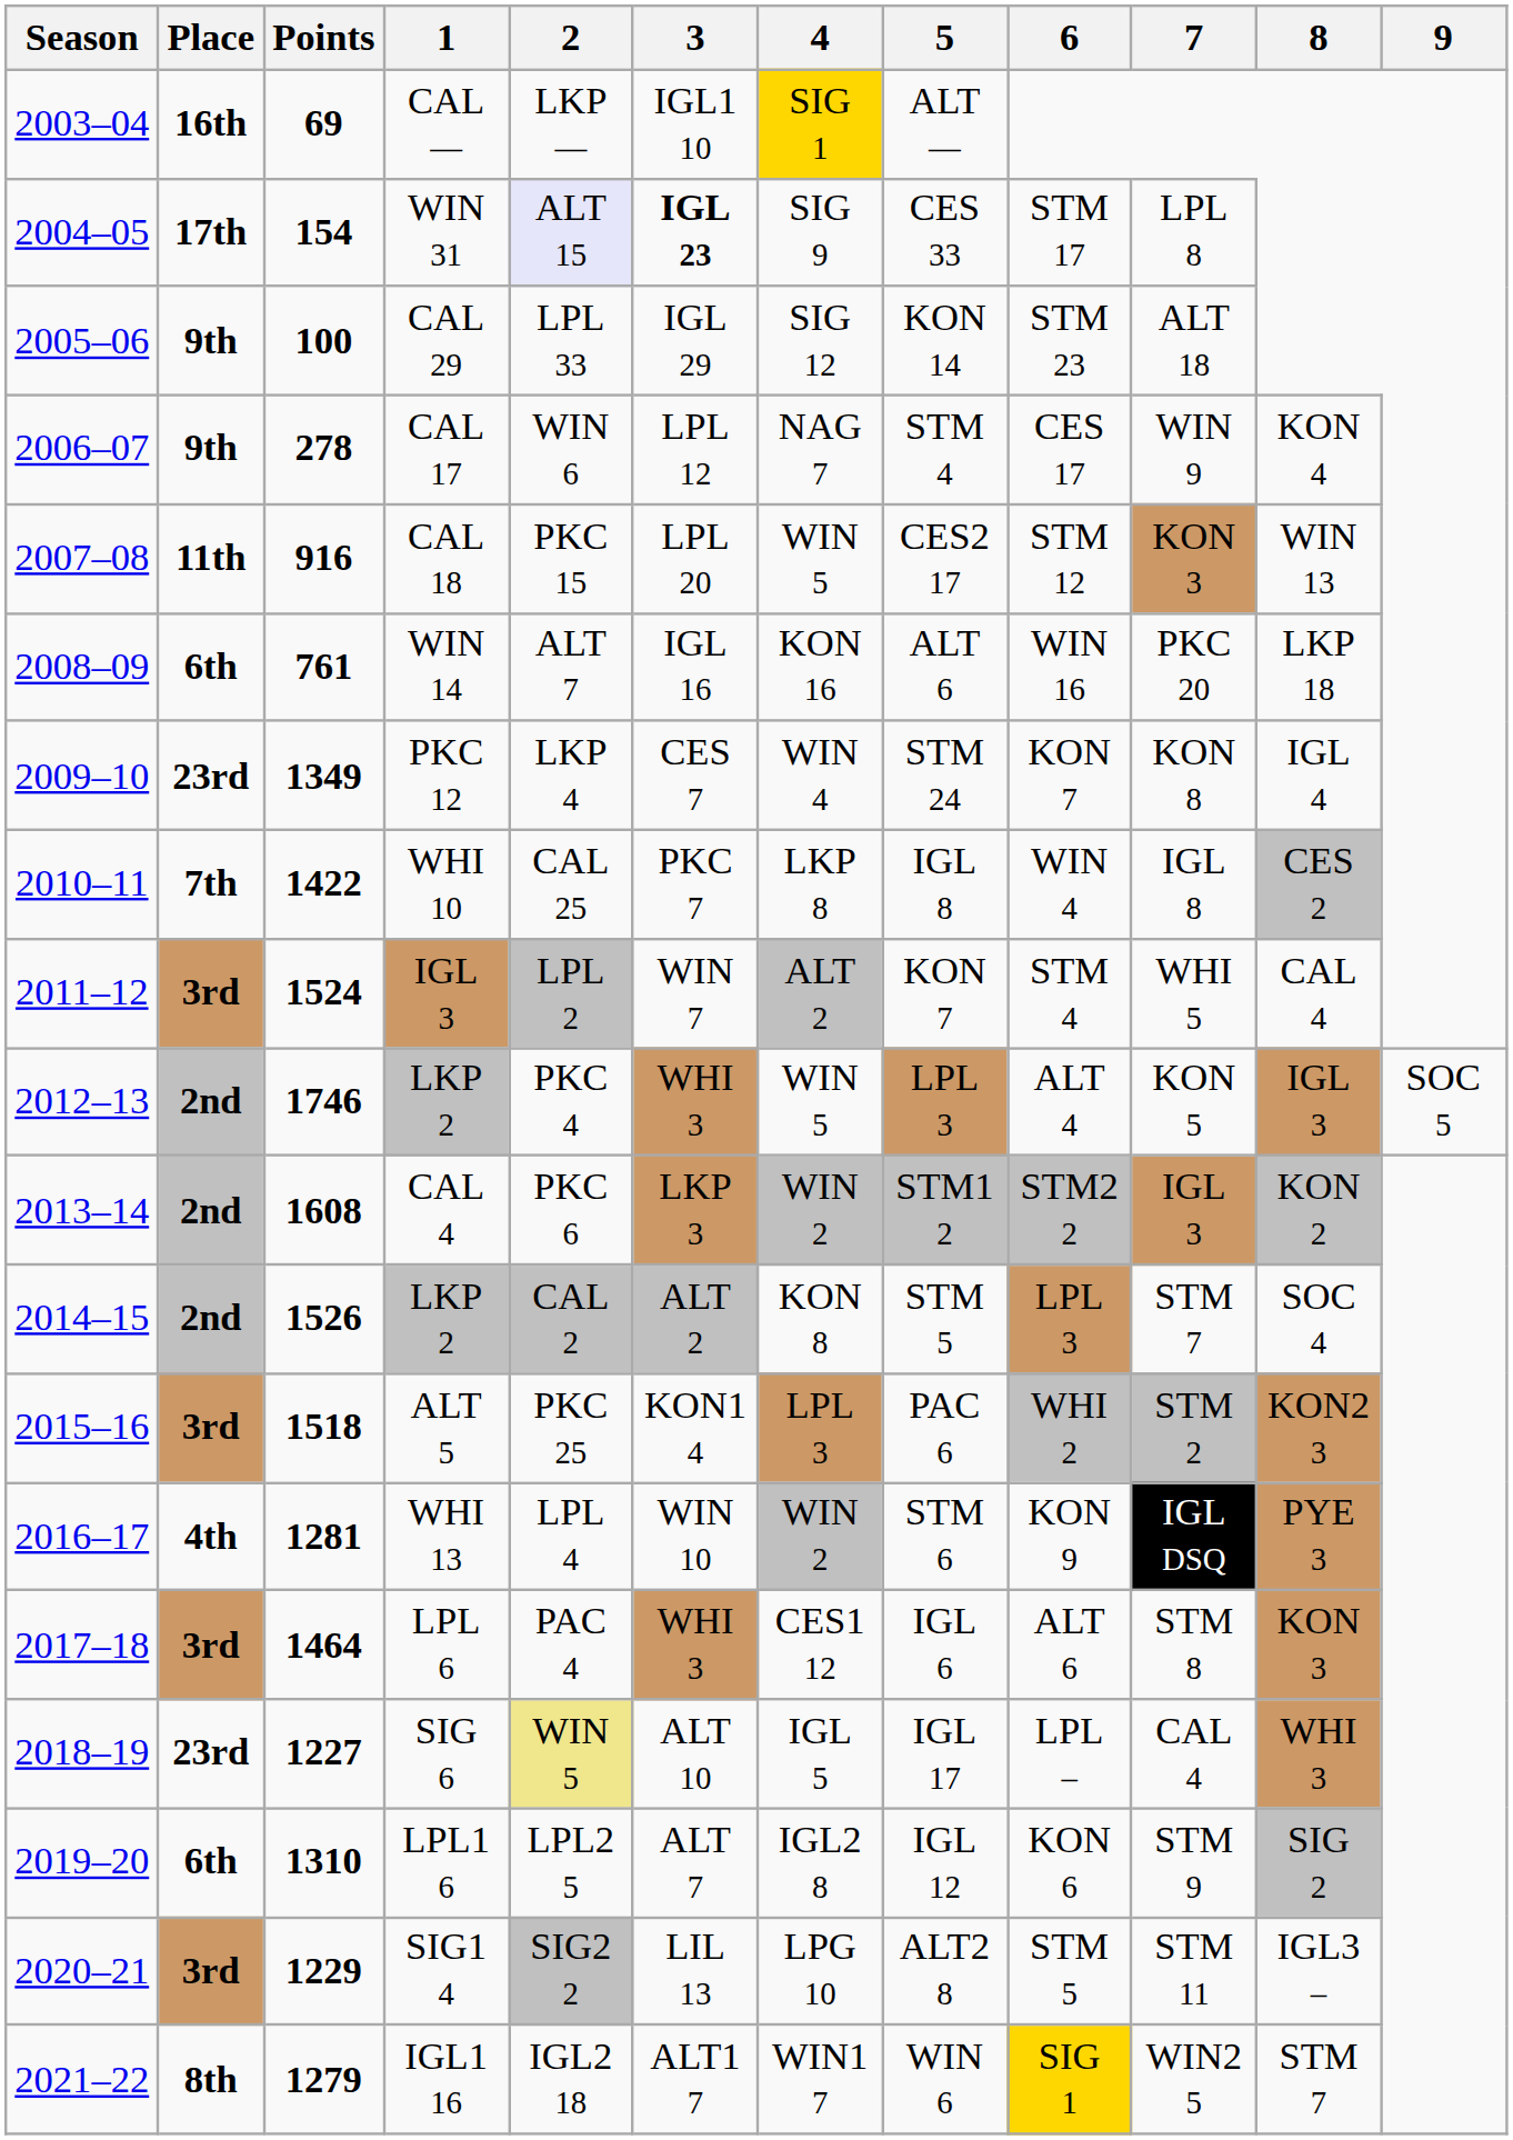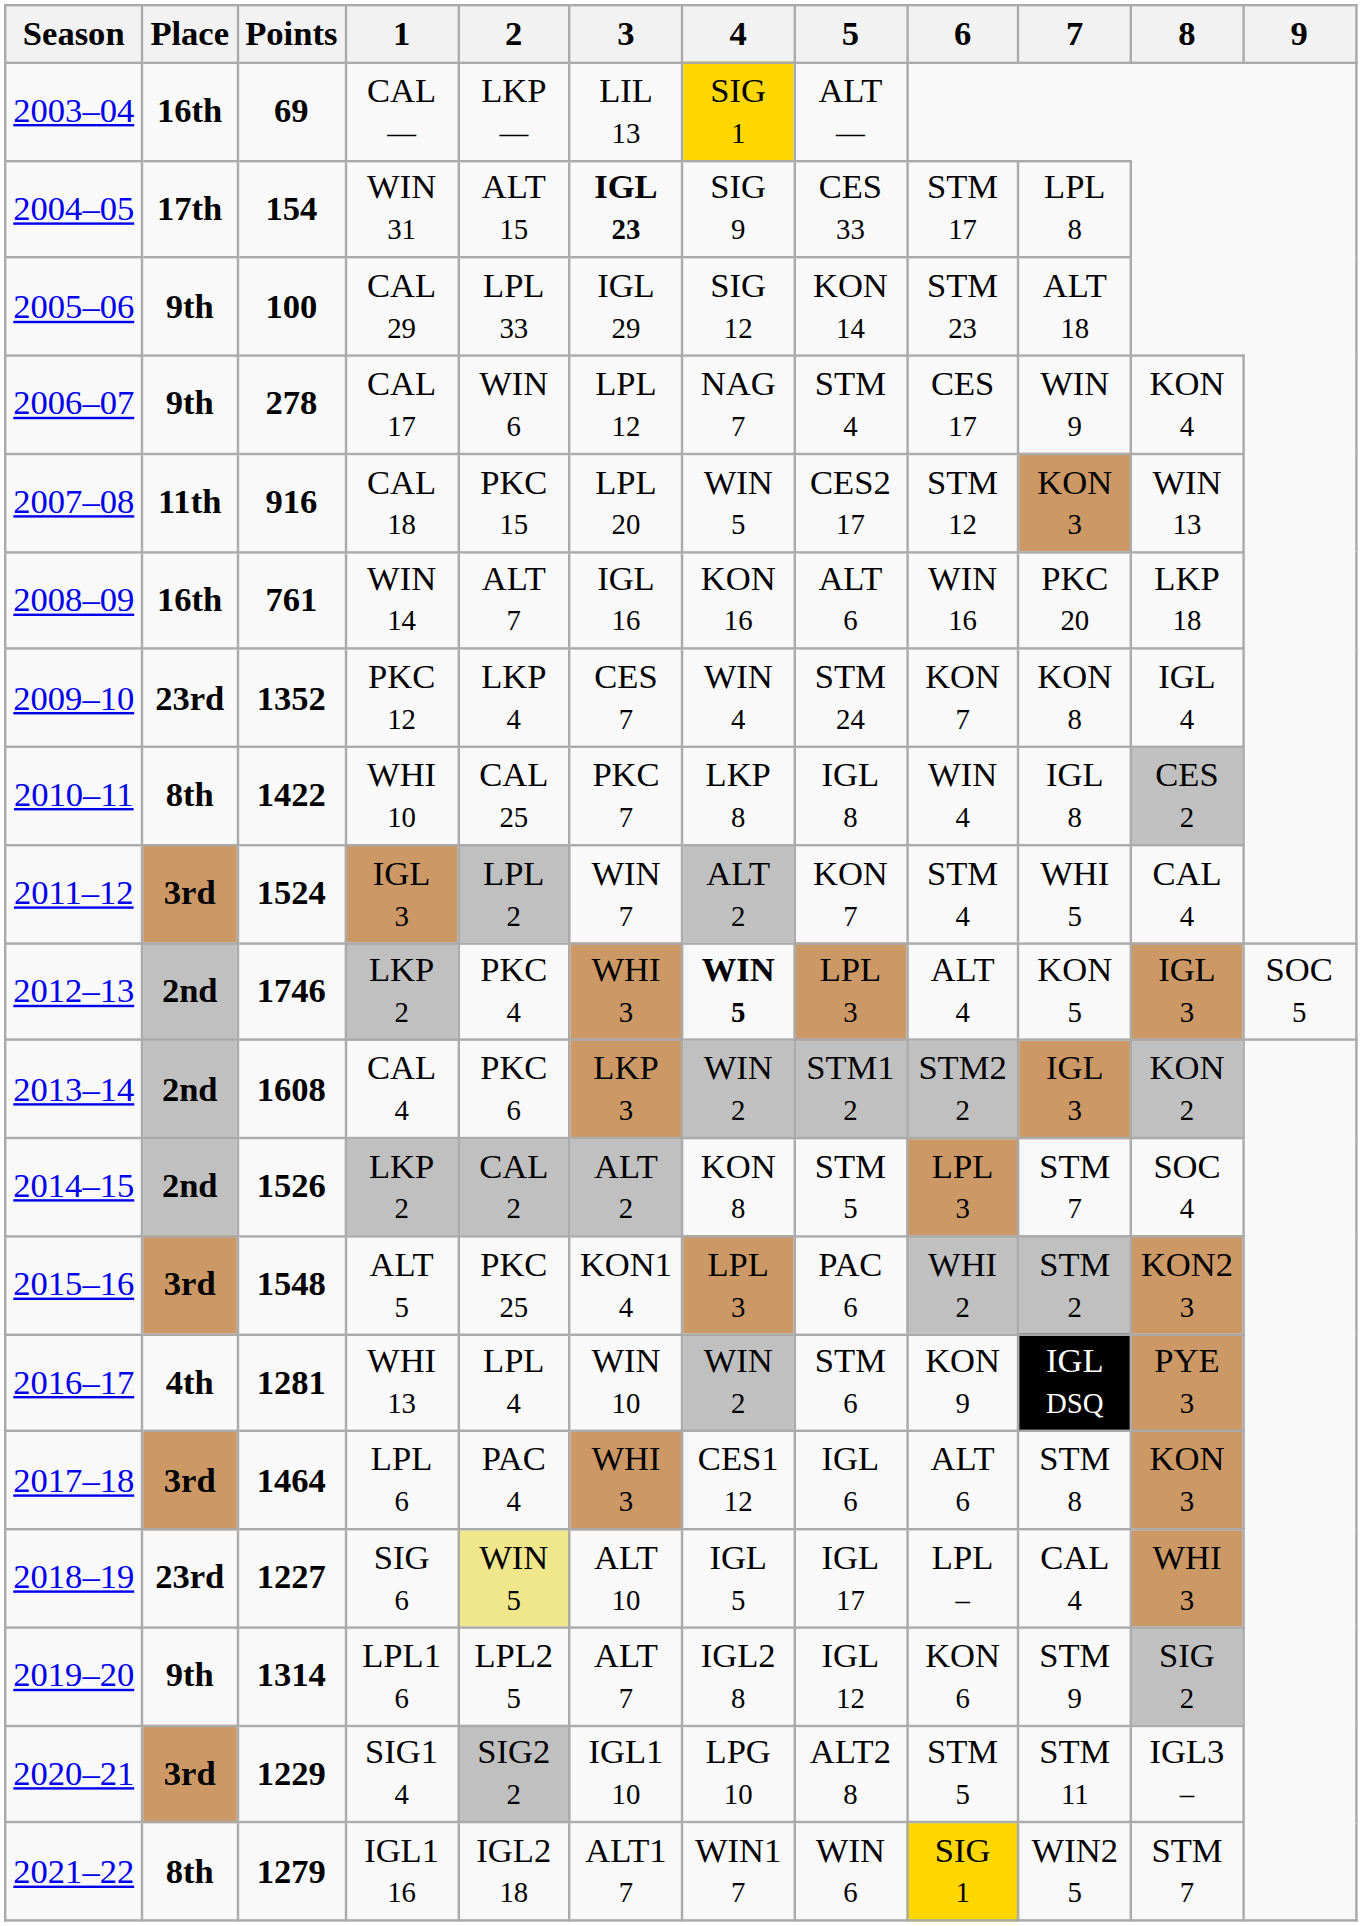 <table class="wikitable" border="1" style="text-align:center; font-size:90%;">
 <tr>
 <th>Season</th>
 <th>Place</th>
 <th>Points</th>
 <th width=40px>1</th>
 <th width=40px>2</th>
 <th width=40px>3</th>
 <th width=40px>4</th>
 <th width=40px>5</th>
 <th width=40px>6</th>
 <th width=40px>7</th>
 <th width=40px>8</th>
 <th width=40px>9</th>
 </tr>
 <tr>
 <td><a href='#'>2003–04</a></td>
 <td><strong>16th</strong></td>
 <td><strong>69</strong></td>
 <td>CAL<br><small>—</small></td>
 <td>LKP<br><small>—</small></td>
-<td>IGL1<br><small>10</small></td>
+<td>LIL<br><small>13</small></td>
 <td style="background:gold;">SIG<br><small>1</small></td>
 <td>ALT<br><small>—</small></td>
 </tr>
 <tr>
 <td><a href='#'>2004–05</a></td>
 <td><strong>17th</strong></td>
 <td><strong>154</strong></td>
 <td>WIN<br><small>31</small></td>
-<td style="background: lavender;">ALT<br><small>15</small></td>
+<td>ALT<br><small>15</small></td>
 <td><strong>IGL<br><small>23</small></strong></td>
 <td>SIG<br><small>9</small></td>
 <td>CES<br><small>33</small></td>
 <td>STM<br><small>17</small></td>
 <td>LPL<br><small>8</small></td>
 </tr>
 <tr>
 <td><a href='#'>2005–06</a></td>
 <td><strong>9th</strong></td>
 <td><strong>100</strong></td>
 <td>CAL<br><small>29</small></td>
 <td>LPL<br><small>33</small></td>
 <td>IGL<br><small>29</small></td>
 <td>SIG<br><small>12</small></td>
 <td>KON<br><small>14</small></td>
 <td>STM<br><small>23</small></td>
 <td>ALT<br><small>18</small></td>
 </tr>
 <tr>
 <td><a href='#'>2006–07</a></td>
 <td><strong>9th</strong></td>
 <td><strong>278</strong></td>
 <td>CAL<br><small>17</small></td>
 <td>WIN<br><small>6</small></td>
 <td>LPL<br><small>12</small></td>
 <td>NAG<br><small>7</small></td>
 <td>STM<br><small>4</small></td>
 <td>CES<br><small>17</small></td>
 <td>WIN<br><small>9</small></td>
 <td>KON<br><small>4</small></td>
 </tr>
 <tr>
 <td><a href='#'>2007–08</a></td>
 <td><strong>11th</strong></td>
 <td><strong>916</strong></td>
 <td>CAL<br><small>18</small></td>
 <td>PKC<br><small>15</small></td>
 <td>LPL<br><small>20</small></td>
 <td>WIN<br><small>5</small></td>
 <td>CES2<br><small>17</small></td>
 <td>STM<br><small>12</small></td>
 <td style="background:#c96;">KON<br><small>3</small></td>
 <td>WIN<br><small>13</small></td>
 </tr>
 <tr>
 <td><a href='#'>2008–09</a></td>
-<td><strong>6th</strong></td>
+<td><strong>16th</strong></td>
 <td><strong>761</strong></td>
 <td>WIN<br><small>14</small></td>
 <td>ALT<br><small>7</small></td>
 <td>IGL<br><small>16</small></td>
 <td>KON<br><small>16</small></td>
 <td>ALT<br><small>6</small></td>
 <td>WIN<br><small>16</small></td>
 <td>PKC<br><small>20</small></td>
 <td>LKP<br><small>18</small></td>
 </tr>
 <tr>
 <td><a href='#'>2009–10</a></td>
 <td><strong>23rd</strong></td>
-<td><strong>1349</strong></td>
+<td><strong>1352</strong></td>
 <td>PKC<br><small>12</small></td>
 <td>LKP<br><small>4</small></td>
 <td>CES<br><small>7</small></td>
 <td>WIN<br><small>4</small></td>
 <td>STM<br><small>24</small></td>
 <td>KON<br><small>7</small></td>
 <td>KON<br><small>8</small></td>
 <td>IGL<br><small>4</small></td>
 </tr>
 <tr>
 <td><a href='#'>2010–11</a></td>
-<td><strong>7th</strong></td>
+<td><strong>8th</strong></td>
 <td><strong>1422</strong></td>
 <td>WHI<br><small>10</small></td>
 <td>CAL<br><small>25</small></td>
 <td>PKC<br><small>7</small></td>
 <td>LKP<br><small>8</small></td>
 <td>IGL<br><small>8</small></td>
 <td>WIN<br><small>4</small></td>
 <td>IGL<br><small>8</small></td>
 <td style="background:silver;">CES<br><small>2</small></td>
 </tr>
 <tr>
 <td><a href='#'>2011–12</a></td>
 <td style="background:#c96;"><strong>3rd</strong></td>
 <td><strong>1524</strong></td>
 <td style="background:#c96;">IGL<br><small>3</small></td>
 <td style="background:silver;">LPL<br><small>2</small></td>
 <td>WIN<br><small>7</small></td>
 <td style="background:silver;">ALT<br><small>2</small></td>
 <td>KON<br><small>7</small></td>
 <td>STM<br><small>4</small></td>
 <td>WHI<br><small>5</small></td>
 <td>CAL<br><small>4</small></td>
 </tr>
 <tr>
 <td><a href='#'>2012–13</a></td>
 <td style="background:silver;"><strong>2nd</strong></td>
 <td><strong>1746</strong></td>
 <td style="background:silver;">LKP<br><small>2</small></td>
 <td>PKC<br><small>4</small></td>
 <td style="background:#c96;">WHI<br><small>3</small></td>
-<td>WIN<br><small>5</small></td>
+<td><strong>WIN<br><small>5</small></strong></td>
 <td style="background:#c96;">LPL<br><small>3</small></td>
 <td>ALT<br><small>4</small></td>
 <td>KON<br><small>5</small></td>
 <td style="background:#c96;">IGL<br><small>3</small></td>
 <td>SOC<br><small>5</small></td>
 </tr>
 <tr>
 <td><a href='#'>2013–14</a></td>
 <td style="background:silver;"><strong>2nd</strong></td>
 <td><strong>1608</strong></td>
 <td>CAL<br><small>4</small></td>
 <td>PKC<br><small>6</small></td>
 <td style="background:#c96;">LKP<br><small>3</small></td>
 <td style="background:silver;">WIN<br><small>2</small></td>
 <td style="background:silver;">STM1<br><small>2</small></td>
 <td style="background:silver;">STM2<br><small>2</small></td>
 <td style="background:#c96;">IGL<br><small>3</small></td>
 <td style="background:silver;">KON<br><small>2</small></td>
 </tr>
 <tr>
 <td><a href='#'>2014–15</a></td>
 <td style="background:silver;"><strong>2nd</strong></td>
 <td><strong>1526</strong></td>
 <td style="background:silver;">LKP<br><small>2</small></td>
 <td style="background:silver;">CAL<br><small>2</small></td>
 <td style="background:silver;">ALT<br><small>2</small></td>
 <td>KON<br><small>8</small></td>
 <td>STM<br><small>5</small></td>
 <td style="background:#c96;">LPL<br><small>3</small></td>
 <td>STM<br><small>7</small></td>
 <td>SOC<br><small>4</small></td>
 </tr>
 <tr>
 <td><a href='#'>2015–16</a></td>
 <td style="background:#c96;"><strong>3rd</strong></td>
-<td><strong>1518</strong></td>
+<td><strong>1548</strong></td>
 <td>ALT<br><small>5</small></td>
 <td>PKC<br><small>25</small></td>
 <td>KON1<br><small>4</small></td>
 <td style="background:#c96;">LPL<br><small>3</small></td>
 <td>PAC<br><small>6</small></td>
 <td style="background:silver;">WHI<br><small>2</small></td>
 <td style="background:silver;">STM<br><small>2</small></td>
 <td style="background:#c96;">KON2<br><small>3</small></td>
 </tr>
 <tr>
 <td><a href='#'>2016–17</a></td>
 <td><strong>4th</strong></td>
 <td><strong>1281</strong></td>
 <td>WHI<br><small>13</small></td>
 <td>LPL<br><small>4</small></td>
 <td>WIN<br><small>10</small></td>
 <td style="background:silver;">WIN<br><small>2</small></td>
 <td>STM<br><small>6</small></td>
 <td>KON<br><small>9</small></td>
 <td style="background:#000000; color:#FFFFFF">IGL<br><small>DSQ</small></td>
 <td style="background:#c96;">PYE<br><small>3</small></td>
 </tr>
 <tr>
 <td><a href='#'>2017–18</a></td>
 <td style="background:#c96;"><strong>3rd</strong></td>
 <td><strong>1464</strong></td>
 <td>LPL<br><small>6</small></td>
 <td>PAC<br><small>4</small></td>
 <td style="background:#c96;">WHI<br><small>3</small></td>
 <td>CES1<br><small>12</small></td>
 <td>IGL<br><small>6</small></td>
 <td>ALT<br><small>6</small></td>
 <td>STM<br><small>8</small></td>
 <td style="background:#c96;">KON<br><small>3</small></td>
 </tr>
 <tr>
 <td><a href='#'>2018–19</a></td>
 <td><strong>23rd</strong></td>
 <td><strong>1227</strong></td>
 <td>SIG<br><small>6</small></td>
 <td style="background: khaki;">WIN<br><small>5</small></td>
 <td>ALT<br><small>10</small></td>
 <td>IGL<br><small>5</small></td>
 <td>IGL<br><small>17</small></td>
 <td>LPL<br><small>–</small></td>
 <td>CAL<br><small>4</small></td>
 <td style="background:#c96;">WHI<br><small>3</small></td>
 </tr>
 <tr>
 <td><a href='#'>2019–20</a></td>
-<td><strong>6th</strong></td>
-<td><strong>1310</strong></td>
+<td><strong>9th</strong></td>
+<td><strong>1314</strong></td>
 <td>LPL1<br><small>6</small></td>
 <td>LPL2<br><small>5</small></td>
 <td>ALT<br><small>7</small></td>
 <td>IGL2<br><small>8</small></td>
 <td>IGL<br><small>12</small></td>
 <td>KON<br><small>6</small></td>
 <td>STM<br><small>9</small></td>
 <td style="background:silver;">SIG<br><small>2</small></td>
 </tr>
 <tr>
 <td><a href='#'>2020–21</a></td>
 <td style="background:#c96;"><strong>3rd</strong></td>
 <td><strong>1229</strong></td>
 <td>SIG1<br><small>4</small></td>
 <td style="background:silver;">SIG2<br><small>2</small></td>
-<td>LIL<br><small>13</small></td>
+<td>IGL1<br><small>10</small></td>
 <td>LPG<br><small>10</small></td>
 <td>ALT2<br><small>8</small></td>
 <td>STM<br><small>5</small></td>
 <td>STM<br><small>11</small></td>
 <td>IGL3<br><small>–</small></td>
 </tr>
 <tr>
 <td><a href='#'>2021–22</a></td>
 <td><strong>8th</strong></td>
 <td><strong>1279</strong></td>
 <td>IGL1<br><small>16</small></td>
 <td>IGL2<br><small>18</small></td>
 <td>ALT1<br><small>7</small></td>
 <td>WIN1<br><small>7</small></td>
 <td>WIN<br><small>6</small></td>
 <td style="background:gold;">SIG<br><small>1</small></td>
 <td>WIN2<br><small>5</small></td>
 <td>STM<br><small>7</small></td>
 </tr>
 </table>
